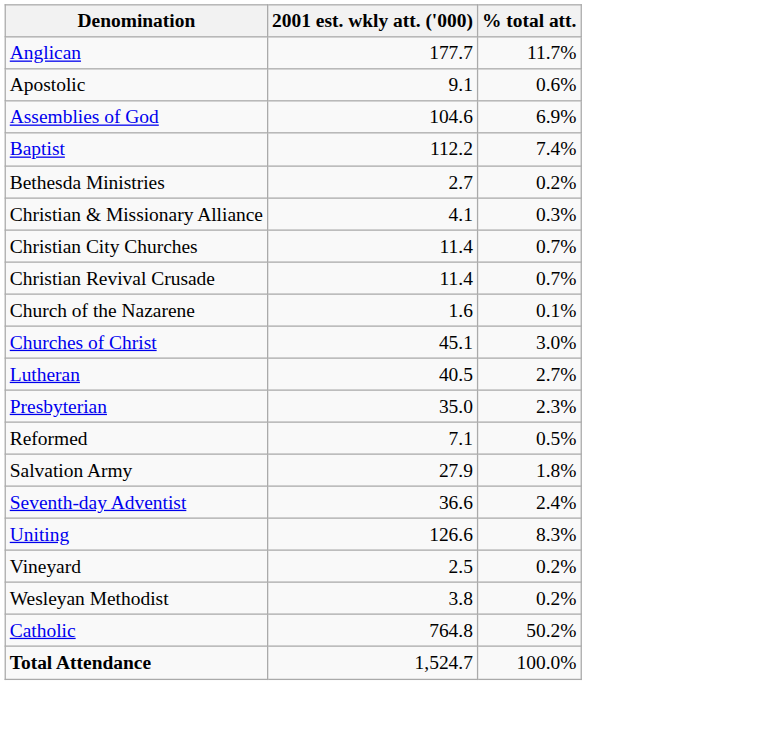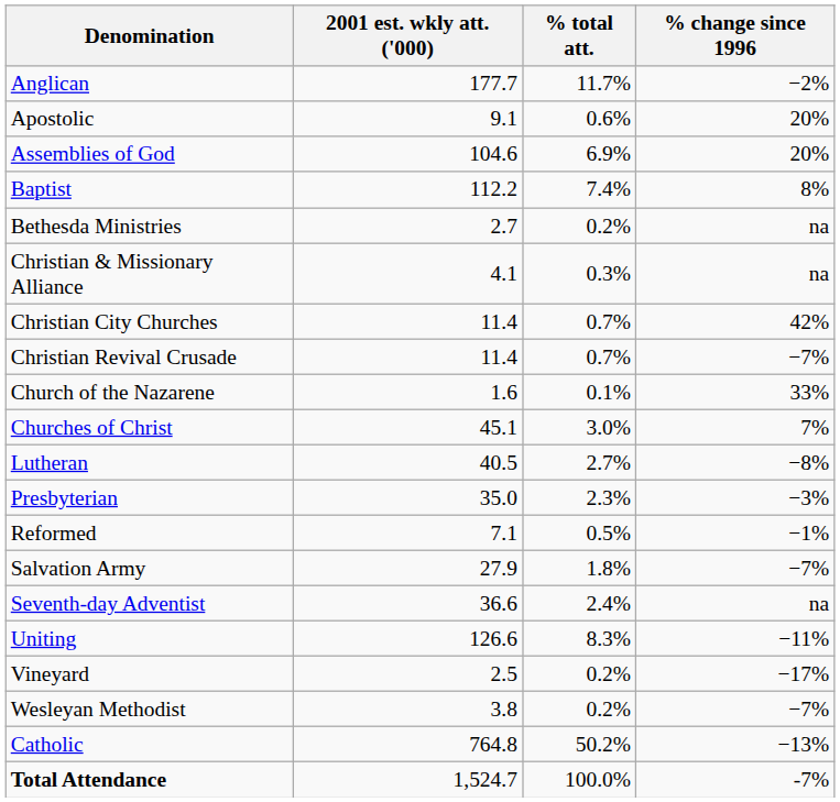 <table class="wikitable sortable"  style="float:left; text-align:right; font-size:95%; margin-left:20px;">
 <tr>
 <th>Denomination</th>
 <th>2001 est. wkly att. ('000)</th>
 <th>% total att.</th>
+<th>% change since 1996</th>
 </tr>
 <tr>
 <td align=left><a href='#'>Anglican</a></td>
 <td>177.7</td>
 <td>11.7%</td>
+<td>−2%</td>
 </tr>
 <tr>
 <td align=left>Apostolic</td>
 <td>9.1</td>
 <td>0.6%</td>
+<td>20%</td>
 </tr>
 <tr>
 <td align=left><a href='#'>Assemblies of God</a></td>
 <td>104.6</td>
 <td>6.9%</td>
+<td>20%</td>
 </tr>
 <tr>
 <td align=left><a href='#'>Baptist</a></td>
 <td>112.2</td>
 <td>7.4%</td>
+<td>8%</td>
 </tr>
 <tr>
 <td align=left>Bethesda Ministries</td>
 <td>2.7</td>
 <td>0.2%</td>
+<td>na</td>
 </tr>
 <tr>
 <td align=left>Christian & Missionary Alliance</td>
 <td>4.1</td>
 <td>0.3%</td>
+<td>na</td>
 </tr>
 <tr>
 <td align=left>Christian City Churches</td>
 <td>11.4</td>
 <td>0.7%</td>
+<td>42%</td>
 </tr>
 <tr>
 <td align=left>Christian Revival Crusade</td>
 <td>11.4</td>
 <td>0.7%</td>
+<td>−7%</td>
 </tr>
 <tr>
 <td align=left>Church of the Nazarene</td>
 <td>1.6</td>
 <td>0.1%</td>
+<td>33%</td>
 </tr>
 <tr>
 <td align=left><a href='#'>Churches of Christ</a></td>
 <td>45.1</td>
 <td>3.0%</td>
+<td>7%</td>
 </tr>
 <tr>
 <td align=left><a href='#'>Lutheran</a></td>
 <td>40.5</td>
 <td>2.7%</td>
+<td>−8%</td>
 </tr>
 <tr>
 <td align=left><a href='#'>Presbyterian</a></td>
 <td>35.0</td>
 <td>2.3%</td>
+<td>−3%</td>
 </tr>
 <tr>
 <td align=left>Reformed</td>
 <td>7.1</td>
 <td>0.5%</td>
+<td>−1%</td>
 </tr>
 <tr>
 <td align=left>Salvation Army</td>
 <td>27.9</td>
 <td>1.8%</td>
+<td>−7%</td>
 </tr>
 <tr>
 <td align=left><a href='#'>Seventh-day Adventist</a></td>
 <td>36.6</td>
 <td>2.4%</td>
+<td>na</td>
 </tr>
 <tr>
 <td align=left><a href='#'>Uniting</a></td>
 <td>126.6</td>
 <td>8.3%</td>
+<td>−11%</td>
 </tr>
 <tr>
 <td align=left>Vineyard</td>
 <td>2.5</td>
 <td>0.2%</td>
+<td>−17%</td>
 </tr>
 <tr>
 <td align=left>Wesleyan Methodist</td>
 <td>3.8</td>
 <td>0.2%</td>
+<td>−7%</td>
 </tr>
 <tr>
 <td align=left><a href='#'>Catholic</a></td>
 <td>764.8</td>
 <td>50.2%</td>
+<td>−13%</td>
 </tr>
 <tr class="sortbottom">
 <td align=left><strong>Total Attendance</strong></td>
 <td align=right>1,524.7</td>
 <td align=right>100.0%</td>
+<td align=right>-7%</td>
 </tr>
 </table>
